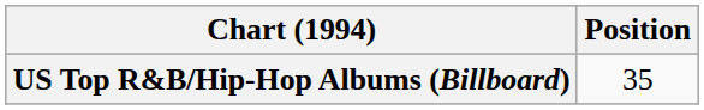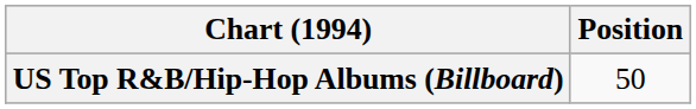 <table class="wikitable plainrowheaders" style="text-align:center">
 <tr>
 <th scope="col">Chart (1994)</th>
 <th scope="col">Position</th>
 </tr>
 <tr>
 <th scope="row">US Top R&B/Hip-Hop Albums (<em>Billboard</em>)</th>
-<td>35</td>
+<td>50</td>
 </tr>
 </table>
